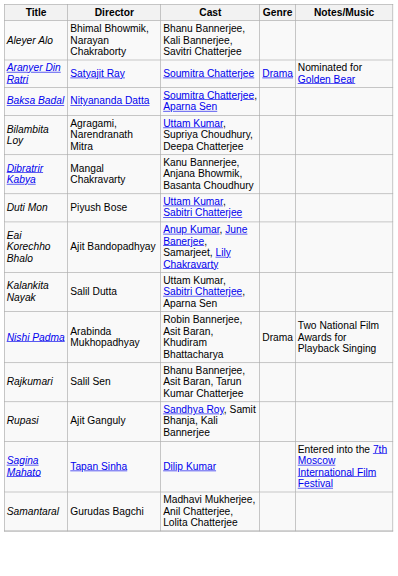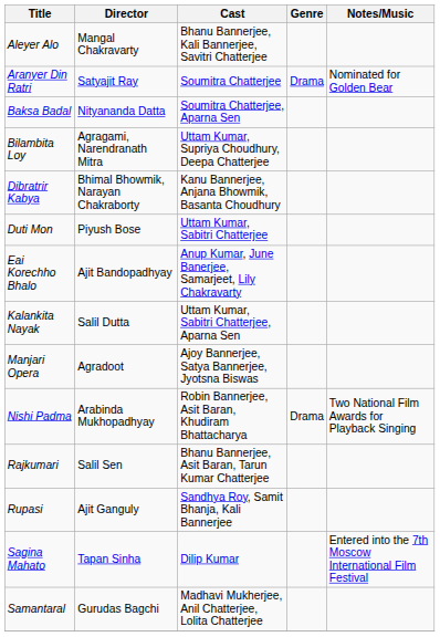 <table class="wikitable sortable" border="0">
 <tr>
 <th>Title</th>
 <th>Director</th>
 <th>Cast</th>
 <th>Genre</th>
 <th>Notes/Music</th>
 </tr>
 <tr>
 <td><em>Aleyer Alo</em></td>
-<td>Bhimal Bhowmik, Narayan Chakraborty</td>
+<td>Mangal Chakravarty</td>
 <td>Bhanu Bannerjee, Kali Bannerjee, Savitri Chatterjee</td>
 <td></td>
 <td></td>
 </tr>
 <tr>
 <td><em><a href='#'>Aranyer Din Ratri</a></em></td>
 <td><a href='#'>Satyajit Ray</a></td>
 <td><a href='#'>Soumitra Chatterjee</a></td>
 <td><a href='#'>Drama</a></td>
 <td>Nominated for <a href='#'>Golden Bear</a></td>
 </tr>
 <tr>
 <td><em><a href='#'>Baksa Badal</a></em></td>
 <td><a href='#'>Nityananda Datta</a></td>
 <td><a href='#'>Soumitra Chatterjee</a>, <a href='#'>Aparna Sen</a></td>
 <td></td>
 <td></td>
 </tr>
 <tr>
 <td><em>Bilambita Loy</em></td>
 <td>Agragami, Narendranath Mitra</td>
 <td><a href='#'>Uttam Kumar</a>, Supriya Choudhury, Deepa Chatterjee</td>
 <td></td>
 <td></td>
 </tr>
 <tr>
 <td><em><a href='#'>Dibratrir Kabya</a></em></td>
-<td>Mangal Chakravarty</td>
+<td>Bhimal Bhowmik, Narayan Chakraborty</td>
 <td>Kanu Bannerjee, Anjana Bhowmik, Basanta Choudhury</td>
 <td></td>
 <td></td>
 </tr>
 <tr>
 <td><em>Duti Mon</em></td>
 <td>Piyush Bose</td>
 <td><a href='#'>Uttam Kumar</a>, <a href='#'>Sabitri Chatterjee</a></td>
 <td></td>
 <td></td>
 </tr>
 <tr>
 <td><em>Eai Korechho Bhalo</em></td>
 <td>Ajit Bandopadhyay</td>
 <td><a href='#'>Anup Kumar</a>, <a href='#'>June Banerjee</a>, Samarjeet, <a href='#'>Lily Chakravarty</a></td>
 <td></td>
 <td></td>
 </tr>
 <tr>
 <td><em>Kalankita Nayak</em></td>
 <td>Salil Dutta</td>
 <td>Uttam Kumar, <a href='#'>Sabitri Chatterjee</a>, Aparna Sen</td>
+<td></td>
+<td></td>
+</tr>
+<tr>
+<td><em>Manjari Opera</em></td>
+<td>Agradoot</td>
+<td>Ajoy Bannerjee, Satya Bannerjee, Jyotsna Biswas</td>
 <td></td>
 <td></td>
 </tr>
 <tr>
 <td><em><a href='#'>Nishi Padma</a></em></td>
 <td>Arabinda Mukhopadhyay</td>
 <td>Robin Bannerjee, Asit Baran, Khudiram Bhattacharya</td>
 <td>Drama</td>
 <td>Two National Film Awards for Playback Singing</td>
 </tr>
 <tr>
 <td><em>Rajkumari</em></td>
 <td>Salil Sen</td>
 <td>Bhanu Bannerjee, Asit Baran, Tarun Kumar Chatterjee</td>
 <td></td>
 <td></td>
 </tr>
 <tr>
 <td><em>Rupasi</em></td>
 <td>Ajit Ganguly</td>
 <td><a href='#'>Sandhya Roy</a>, Samit Bhanja, Kali Bannerjee</td>
 <td></td>
 <td></td>
 </tr>
 <tr>
 <td><em><a href='#'>Sagina Mahato</a></em></td>
 <td><a href='#'>Tapan Sinha</a></td>
 <td><a href='#'>Dilip Kumar</a></td>
 <td></td>
 <td>Entered into the <a href='#'>7th Moscow International Film Festival</a></td>
 </tr>
 <tr>
 <td><em>Samantaral</em></td>
 <td>Gurudas Bagchi</td>
 <td>Madhavi Mukherjee, Anil Chatterjee, Lolita Chatterjee</td>
 <td></td>
 <td></td>
 </tr>
 <tr>
 </tr>
 </table>
